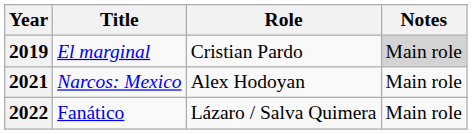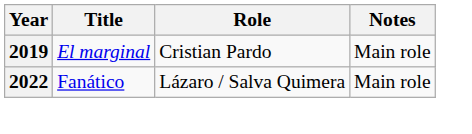 <table class="wikitable plainrowheaders sortable">
 <tr>
 <th scope="col">Year</th>
 <th scope="col">Title</th>
 <th scope="col" class="unsortable">Role</th>
 <th scope="col" class="unsortable">Notes</th>
 </tr>
 <tr>
 <th scope="row">2019</th>
 <td data-sort-value="Marginal, El"><em><a href='#'>El marginal</a></em></td>
 <td>Cristian Pardo</td>
-<td style="background: lightgrey;">Main role</td>
-</tr>
-<tr>
-<th scope="row">2021</th>
-<td><em><a href='#'>Narcos: Mexico</a></td>
-<td>Alex Hodoyan</td>
 <td>Main role</td>
 </tr>
 <tr>
 <th scope="row">2022</th>
 <td></em><a href='#'>Fanático</a><em></td>
 <td>Lázaro / Salva Quimera</td>
 <td>Main role</td>
 </tr>
 </table>
